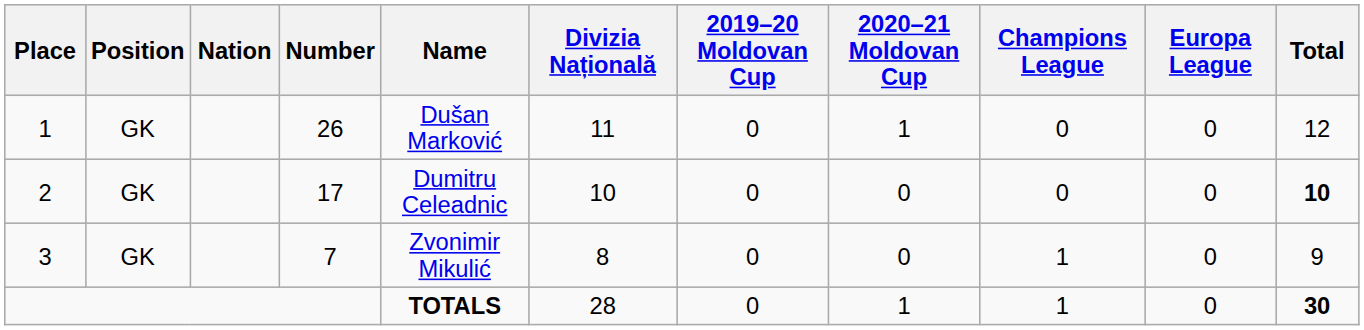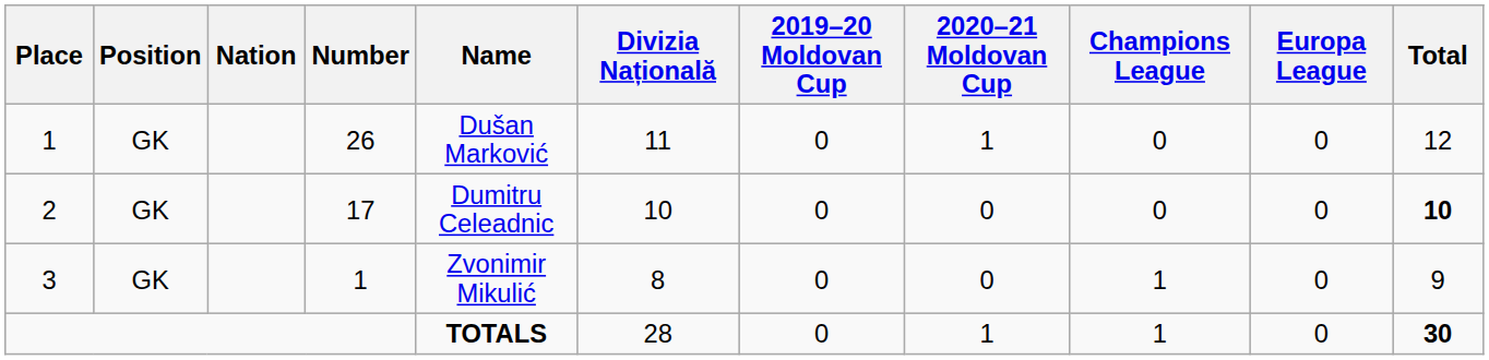 <table class="wikitable" style="font-size: 95%; text-align: center;">
 <tr>
 <th width=60>Place</th>
 <th width=60>Position</th>
 <th width=60>Nation</th>
 <th width=60>Number</th>
 <th width=150>Name</th>
 <th width=150><a href='#'>Divizia Națională</a></th>
 <th width=150><a href='#'>2019–20 Moldovan Cup</a></th>
 <th width=150><a href='#'>2020–21 Moldovan Cup</a></th>
 <th width=150><a href='#'>Champions League</a></th>
 <th width=150><a href='#'>Europa League</a></th>
 <th width=80><strong>Total</strong></th>
 </tr>
 <tr>
 <td>1</td>
 <td>GK</td>
 <td></td>
 <td>26</td>
 <td><a href='#'>Dušan Marković</a></td>
 <td>11</td>
 <td>0</td>
 <td>1</td>
 <td>0</td>
 <td>0</td>
 <td>12</td>
 </tr>
 <tr>
 <td>2</td>
 <td>GK</td>
 <td></td>
 <td>17</td>
 <td><a href='#'>Dumitru Celeadnic</a></td>
 <td>10</td>
 <td>0</td>
 <td>0</td>
 <td>0</td>
 <td>0</td>
 <td><strong>10</strong></td>
 </tr>
 <tr>
 <td>3</td>
 <td>GK</td>
 <td></td>
-<td>7</td>
+<td>1</td>
 <td><a href='#'>Zvonimir Mikulić</a></td>
 <td>8</td>
 <td>0</td>
 <td>0</td>
 <td>1</td>
 <td>0</td>
 <td>9</td>
 </tr>
 <tr>
 <td colspan="4"></td>
 <td><strong>TOTALS</strong></td>
 <td>28</td>
 <td>0</td>
 <td>1</td>
 <td>1</td>
 <td>0</td>
 <td><strong>30</strong></td>
 </tr>
 </table>
